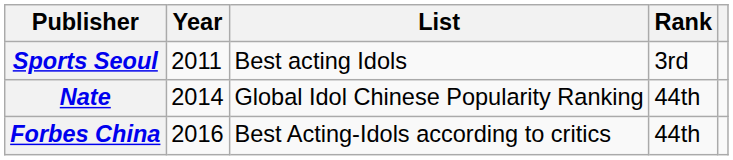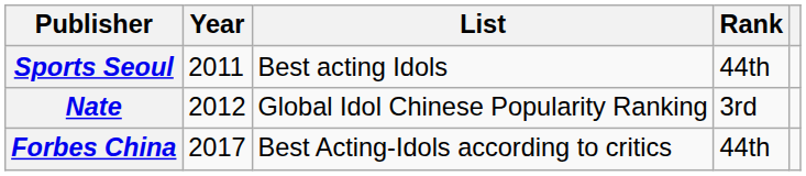 <table class="wikitable plainrowheaders sortable">
 <tr>
 <th>Publisher</th>
 <th scope="col">Year</th>
 <th>List</th>
 <th>Rank</th>
 <th class="unsortable" scope="col"></th>
 </tr>
 <tr>
 <th scope="row"><a href='#'><em>Sports Seoul</em></a></th>
 <td>2011</td>
 <td>Best acting Idols</td>
+<td>44th</td>
+<td></td>
+</tr>
+<tr>
+<th scope="row"><a href='#'><em>Nate</em></a></th>
+<td>2012</td>
+<td>Global Idol Chinese Popularity Ranking</td>
 <td>3rd</td>
 <td></td>
 </tr>
 <tr>
-<th scope="row"><a href='#'><em>Nate</em></a></th>
-<td>2014</td>
-<td>Global Idol Chinese Popularity Ranking</td>
-<td>44th</td>
-<td></td>
-</tr>
-<tr>
 <th scope="row"><a href='#'><em>Forbes China</em></a></th>
-<td>2016</td>
+<td>2017</td>
 <td>Best Acting-Idols according to critics</td>
 <td>44th</td>
 <td></td>
 </tr>
 </table>
